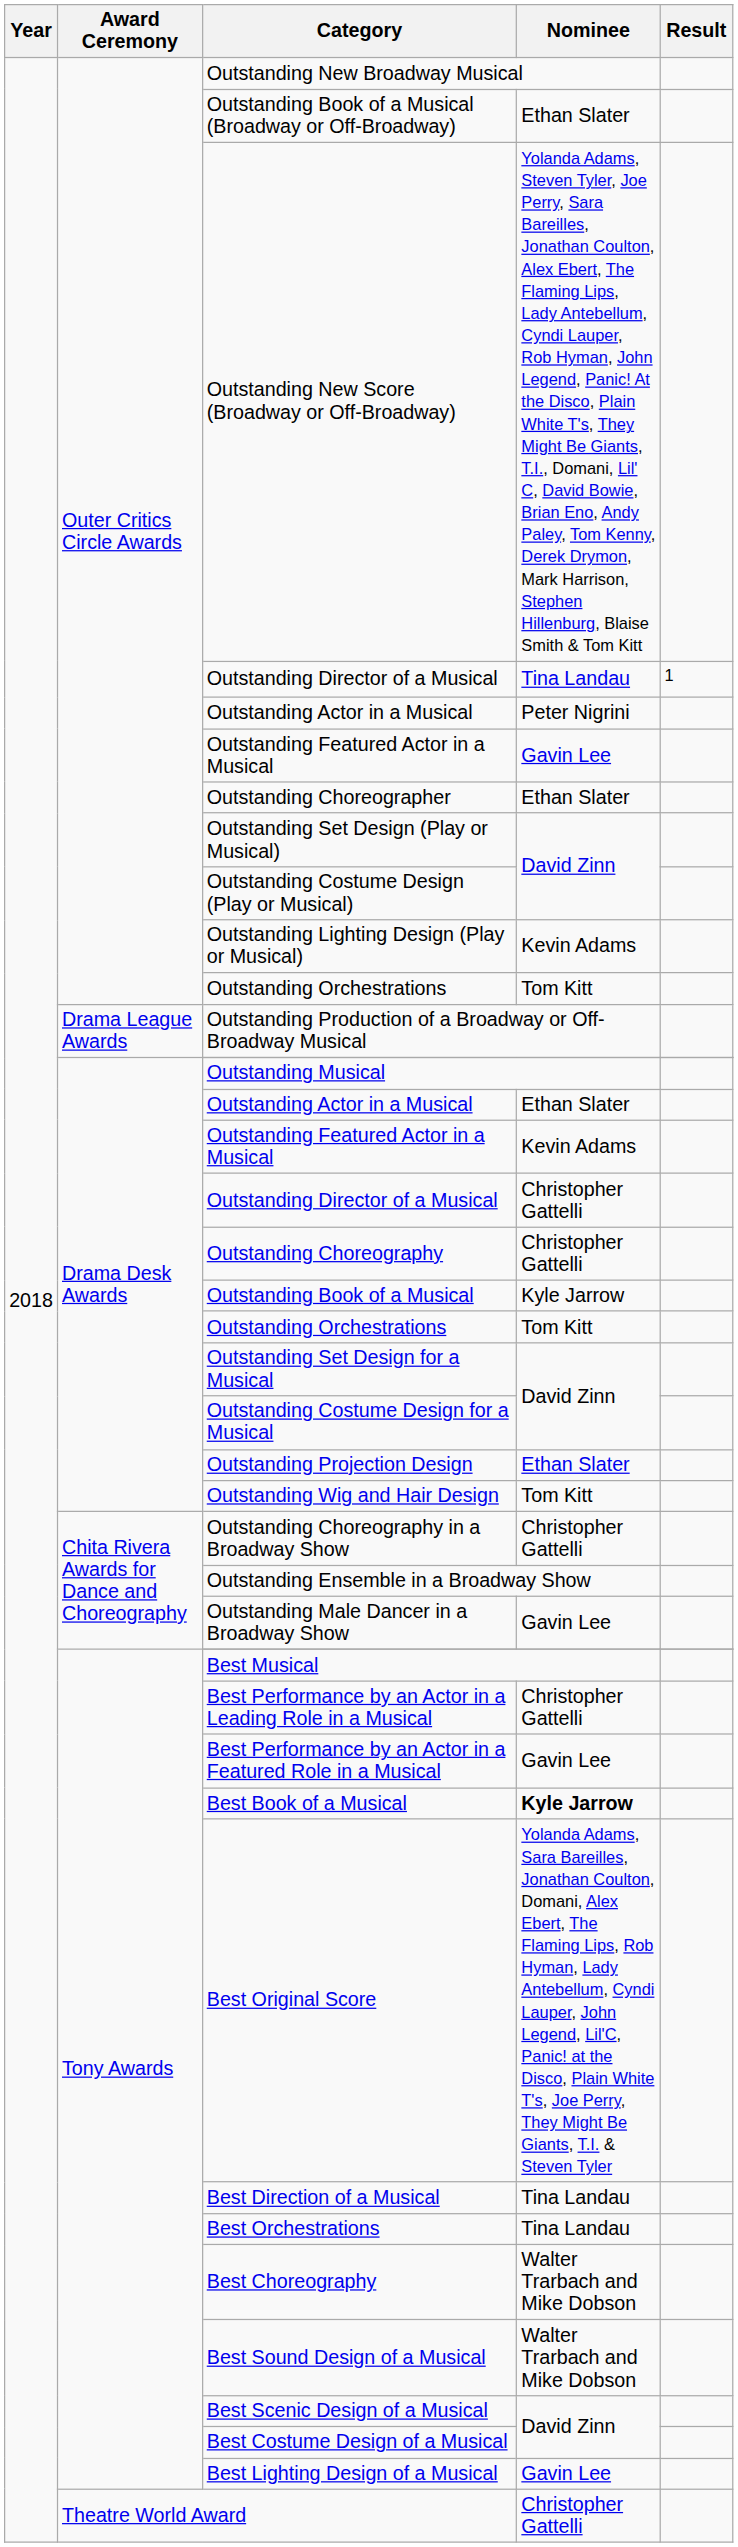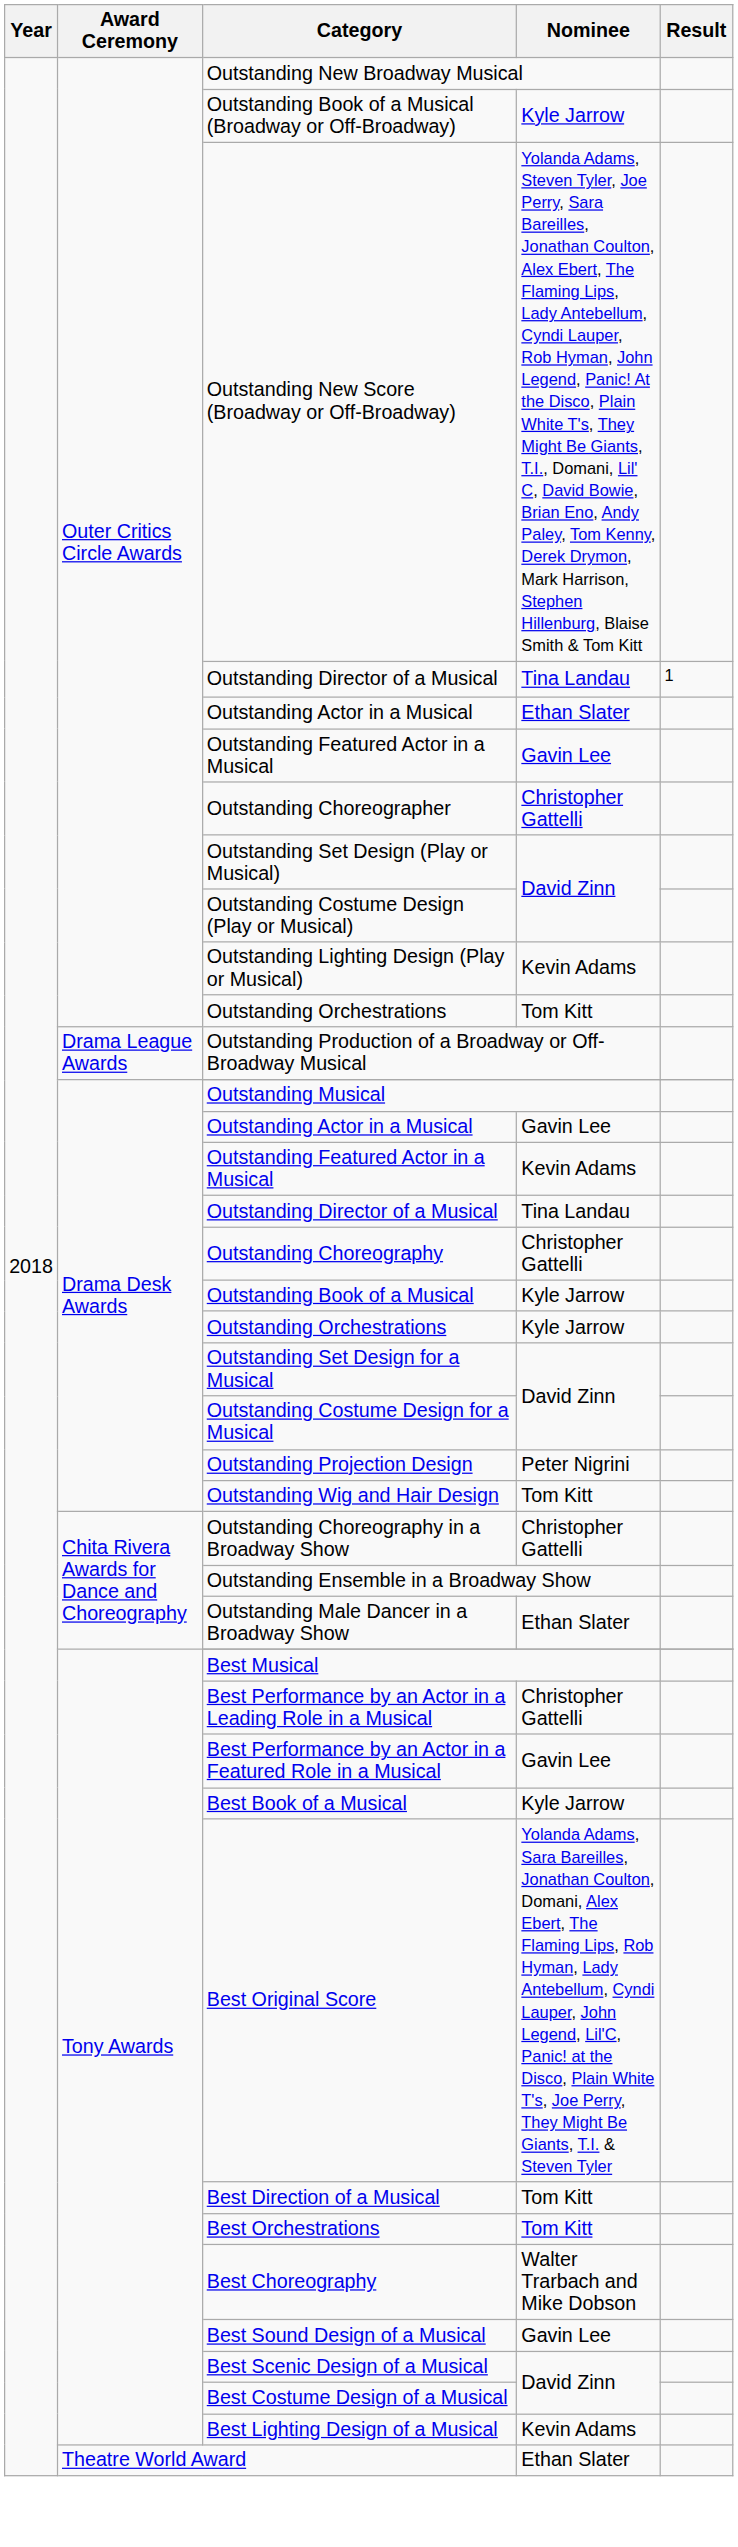 <table class="wikitable" width="95%">
 <tr>
 <th width="5%">Year</th>
 <th width="20%">Award Ceremony</th>
 <th width="45%">Category</th>
 <th width="20%">Nominee</th>
 <th width="10%">Result</th>
 </tr>
 <tr>
 <td rowspan="41" align="center">2018</td>
 <td rowspan="11"><a href='#'>Outer Critics Circle Awards</a></td>
 <td colspan="2">Outstanding New Broadway Musical</td>
 <td></td>
 </tr>
 <tr>
 <td>Outstanding Book of a Musical (Broadway or Off-Broadway)</td>
-<td>Ethan Slater</td>
+<td><a href='#'>Kyle Jarrow</a></td>
 <td></td>
 </tr>
 <tr>
 <td>Outstanding New Score (Broadway or Off-Broadway)</td>
 <td><small><a href='#'>Yolanda Adams</a>, <a href='#'>Steven Tyler</a>, <a href='#'>Joe Perry</a>, <a href='#'>Sara Bareilles</a>, <a href='#'>Jonathan Coulton</a>, <a href='#'>Alex Ebert</a>, <a href='#'>The Flaming Lips</a>, <a href='#'>Lady Antebellum</a>, <a href='#'>Cyndi Lauper</a>, <a href='#'>Rob Hyman</a>, <a href='#'>John Legend</a>, <a href='#'>Panic! At the Disco</a>, <a href='#'>Plain White T's</a>, <a href='#'>They Might Be Giants</a>, <a href='#'>T.I.</a>, Domani, <a href='#'>Lil' C</a>, <a href='#'>David Bowie</a>, <a href='#'>Brian Eno</a>, <a href='#'>Andy Paley</a>, <a href='#'>Tom Kenny</a>, <a href='#'>Derek Drymon</a>, Mark Harrison, <a href='#'>Stephen Hillenburg</a>, Blaise Smith & Tom Kitt</small></td>
 <td></td>
 </tr>
 <tr>
 <td>Outstanding Director of a Musical</td>
 <td><a href='#'>Tina Landau</a></td>
 <td><sup>1</sup></td>
 </tr>
 <tr>
 <td>Outstanding Actor in a Musical</td>
-<td>Peter Nigrini</td>
+<td><a href='#'>Ethan Slater</a></td>
 <td></td>
 </tr>
 <tr>
 <td>Outstanding Featured Actor in a Musical</td>
 <td><a href='#'>Gavin Lee</a></td>
 <td></td>
 </tr>
 <tr>
 <td>Outstanding Choreographer</td>
-<td>Ethan Slater</td>
+<td><a href='#'>Christopher Gattelli</a></td>
 <td></td>
 </tr>
 <tr>
 <td>Outstanding Set Design (Play or Musical)</td>
 <td rowspan="2"><a href='#'>David Zinn</a></td>
 <td></td>
 </tr>
 <tr>
 <td>Outstanding Costume Design (Play or Musical)</td>
 <td></td>
 </tr>
 <tr>
 <td>Outstanding Lighting Design (Play or Musical)</td>
 <td>Kevin Adams</td>
 <td></td>
 </tr>
 <tr>
 <td>Outstanding Orchestrations</td>
 <td>Tom Kitt</td>
 <td></td>
 </tr>
 <tr>
 <td rowspan="1"><a href='#'>Drama League Awards</a></td>
 <td rowspan="1" colspan="2">Outstanding Production of a Broadway or Off-Broadway Musical</td>
 <td></td>
 </tr>
 <tr>
 <td rowspan="12"><a href='#'>Drama Desk Awards</a></td>
 </tr>
 <tr>
 <td colspan="2"><a href='#'>Outstanding Musical</a></td>
 <td></td>
 </tr>
 <tr>
 <td><a href='#'>Outstanding Actor in a Musical</a></td>
-<td>Ethan Slater</td>
+<td>Gavin Lee</td>
 <td></td>
 </tr>
 <tr>
 <td><a href='#'>Outstanding Featured Actor in a Musical</a></td>
 <td>Kevin Adams</td>
 <td></td>
 </tr>
 <tr>
 <td><a href='#'>Outstanding Director of a Musical</a></td>
-<td>Christopher Gattelli</td>
+<td>Tina Landau</td>
 <td></td>
 </tr>
 <tr>
 <td><a href='#'>Outstanding Choreography</a></td>
 <td>Christopher Gattelli</td>
 <td></td>
 </tr>
 <tr>
 <td><a href='#'>Outstanding Book of a Musical</a></td>
 <td>Kyle Jarrow</td>
 <td></td>
 </tr>
 <tr>
 <td><a href='#'>Outstanding Orchestrations</a></td>
-<td>Tom Kitt</td>
+<td>Kyle Jarrow</td>
 <td></td>
 </tr>
 <tr>
 <td><a href='#'>Outstanding Set Design for a Musical</a></td>
 <td rowspan="2">David Zinn</td>
 <td></td>
 </tr>
 <tr>
 <td><a href='#'>Outstanding Costume Design for a Musical</a></td>
 <td></td>
 </tr>
 <tr>
 <td><a href='#'>Outstanding Projection Design</a></td>
-<td><a href='#'>Ethan Slater</a></td>
+<td>Peter Nigrini</td>
 <td></td>
 </tr>
 <tr>
 <td><a href='#'>Outstanding Wig and Hair Design</a></td>
 <td>Tom Kitt</td>
 <td></td>
 </tr>
 <tr>
 <td rowspan="3"><a href='#'>Chita Rivera Awards for Dance and Choreography</a></td>
 <td>Outstanding Choreography in a Broadway Show</td>
 <td>Christopher Gattelli</td>
 <td></td>
 </tr>
 <tr>
 <td colspan="2">Outstanding Ensemble in a Broadway Show</td>
 <td></td>
 </tr>
 <tr>
 <td>Outstanding Male Dancer in a Broadway Show</td>
-<td>Gavin Lee</td>
+<td>Ethan Slater</td>
 <td></td>
 </tr>
 <tr>
 <td rowspan="13"><a href='#'>Tony Awards</a></td>
 </tr>
 <tr>
 <td colspan=2><a href='#'>Best Musical</a></td>
 <td></td>
 </tr>
 <tr>
 <td><a href='#'>Best Performance by an Actor in a Leading Role in a Musical</a></td>
 <td>Christopher Gattelli</td>
 <td></td>
 </tr>
 <tr>
 <td><a href='#'>Best Performance by an Actor in a Featured Role in a Musical</a></td>
 <td>Gavin Lee</td>
 <td></td>
 </tr>
 <tr>
 <td><a href='#'>Best Book of a Musical</a></td>
-<td><strong>Kyle Jarrow</strong></td>
+<td>Kyle Jarrow</td>
 <td></td>
 </tr>
 <tr>
 <td><a href='#'>Best Original Score</a></td>
 <td><small><a href='#'>Yolanda Adams</a>, <a href='#'>Sara Bareilles</a>, <a href='#'>Jonathan Coulton</a>, Domani, <a href='#'>Alex Ebert</a>, <a href='#'>The Flaming Lips</a>, <a href='#'>Rob Hyman</a>, <a href='#'>Lady Antebellum</a>, <a href='#'>Cyndi Lauper</a>, <a href='#'>John Legend</a>, <a href='#'>Lil'C</a>, <a href='#'>Panic! at the Disco</a>, <a href='#'>Plain White T's</a>, <a href='#'>Joe Perry</a>, <a href='#'>They Might Be Giants</a>, <a href='#'>T.I.</a> & <a href='#'>Steven Tyler</a> </small></td>
 <td></td>
 </tr>
 <tr>
 <td><a href='#'>Best Direction of a Musical</a></td>
-<td>Tina Landau</td>
+<td>Tom Kitt</td>
 <td></td>
 </tr>
 <tr>
 <td><a href='#'>Best Orchestrations</a></td>
-<td>Tina Landau</td>
+<td><a href='#'>Tom Kitt</a></td>
 <td></td>
 </tr>
 <tr>
 <td><a href='#'>Best Choreography</a></td>
 <td>Walter Trarbach and Mike Dobson</td>
 <td></td>
 </tr>
 <tr>
 <td><a href='#'>Best Sound Design of a Musical</a></td>
-<td>Walter Trarbach and Mike Dobson</td>
+<td>Gavin Lee</td>
 <td></td>
 </tr>
 <tr>
 <td><a href='#'>Best Scenic Design of a Musical</a></td>
 <td rowspan="2">David Zinn</td>
 <td></td>
 </tr>
 <tr>
 <td><a href='#'>Best Costume Design of a Musical</a></td>
 <td></td>
 </tr>
 <tr>
 <td><a href='#'>Best Lighting Design of a Musical</a></td>
-<td><a href='#'>Gavin Lee</a></td>
+<td>Kevin Adams</td>
 <td></td>
 </tr>
 <tr>
 <td rowspan="1" colspan="2"><a href='#'>Theatre World Award</a></td>
-<td><a href='#'>Christopher Gattelli</a></td>
+<td>Ethan Slater</td>
 <td></td>
 </tr>
 </table>
